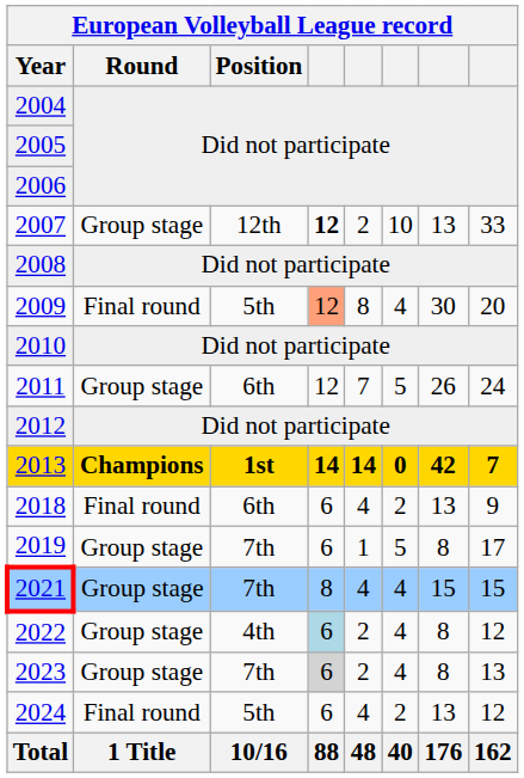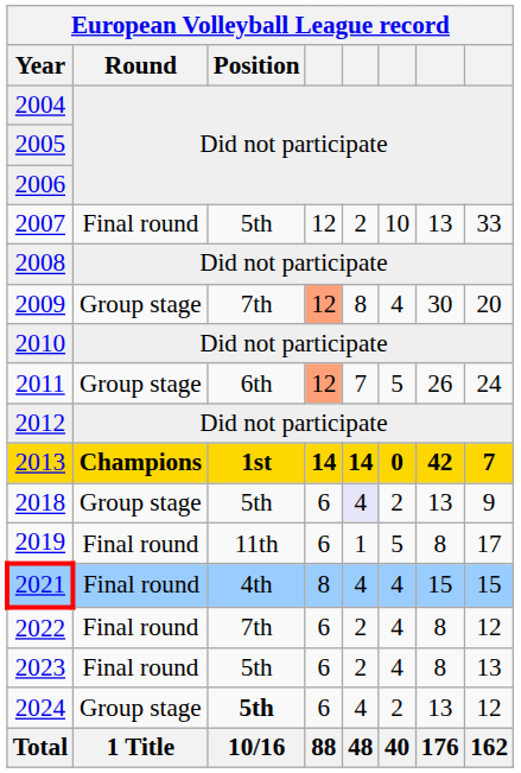 <table class="wikitable" style="text-align: center;">
 <tr>
 <th colspan=8><a href='#'>European Volleyball League record</a></th>
 </tr>
 <tr>
 <th>Year</th>
 <th>Round</th>
 <th>Position</th>
 <th></th>
 <th></th>
 <th></th>
 <th></th>
 <th></th>
 </tr>
 <tr bgcolor="efefef">
 <td> <a href='#'>2004</a></td>
 <td align=center colspan=7 rowspan=3>Did not participate</td>
 </tr>
 <tr bgcolor="efefef">
 <td> <a href='#'>2005</a></td>
 </tr>
 <tr bgcolor="efefef">
 <td> <a href='#'>2006</a></td>
 </tr>
 <tr>
 <td> <a href='#'>2007</a></td>
-<td>Group stage</td>
-<td>12th</td>
-<td><strong>12</strong></td>
+<td>Final round</td>
+<td>5th</td>
+<td>12</td>
 <td>2</td>
 <td>10</td>
 <td>13</td>
 <td>33</td>
 </tr>
 <tr bgcolor="efefef">
 <td> <a href='#'>2008</a></td>
 <td align=center colspan=7>Did not participate</td>
 </tr>
 <tr>
 <td> <a href='#'>2009</a></td>
-<td>Final round</td>
-<td>5th</td>
+<td>Group stage</td>
+<td>7th</td>
 <td style="background: lightsalmon;">12</td>
 <td>8</td>
 <td>4</td>
 <td>30</td>
 <td>20</td>
 </tr>
 <tr bgcolor="efefef">
 <td> <a href='#'>2010</a></td>
 <td align=center colspan=7>Did not participate</td>
 </tr>
 <tr>
 <td> <a href='#'>2011</a></td>
 <td>Group stage</td>
 <td>6th</td>
-<td>12</td>
+<td style="background: lightsalmon;">12</td>
 <td>7</td>
 <td>5</td>
 <td>26</td>
 <td>24</td>
 </tr>
 <tr bgcolor="efefef">
 <td> <a href='#'>2012</a></td>
 <td align=center colspan=7>Did not participate</td>
 </tr>
 <tr bgcolor=gold>
 <td> <a href='#'>2013</a></td>
 <td><strong>Champions</strong></td>
 <td><strong>1st</strong></td>
 <td><strong>14</strong></td>
 <td><strong>14</strong></td>
 <td><strong>0</strong></td>
 <td><strong>42</strong></td>
 <td><strong>7</strong></td>
 </tr>
 <tr>
 <td> <a href='#'>2018</a></td>
-<td>Final round</td>
-<td>6th</td>
+<td>Group stage</td>
+<td>5th</td>
 <td>6</td>
-<td>4</td>
+<td style="background: lavender;">4</td>
 <td>2</td>
 <td>13</td>
 <td>9</td>
 </tr>
 <tr>
 <td> <a href='#'>2019</a></td>
-<td>Group stage</td>
-<td>7th</td>
+<td>Final round</td>
+<td>11th</td>
 <td>6</td>
 <td>1</td>
 <td>5</td>
 <td>8</td>
 <td>17</td>
 </tr>
 <tr bgcolor=#9acdff>
 <td style="border:3px solid red"> <a href='#'>2021</a></td>
-<td>Group stage</td>
-<td>7th</td>
+<td>Final round</td>
+<td>4th</td>
 <td>8</td>
 <td>4</td>
 <td>4</td>
 <td>15</td>
 <td>15</td>
 </tr>
 <tr>
 <td> <a href='#'>2022</a></td>
-<td>Group stage</td>
-<td>4th</td>
-<td style="background: lightblue;">6</td>
+<td>Final round</td>
+<td>7th</td>
+<td>6</td>
 <td>2</td>
 <td>4</td>
 <td>8</td>
 <td>12</td>
 </tr>
 <tr>
 <td> <a href='#'>2023</a></td>
-<td>Group stage</td>
-<td>7th</td>
-<td style="background: lightgrey;">6</td>
+<td>Final round</td>
+<td>5th</td>
+<td>6</td>
 <td>2</td>
 <td>4</td>
 <td>8</td>
 <td>13</td>
 </tr>
 <tr>
 <td> <a href='#'>2024</a></td>
-<td>Final round</td>
-<td>5th</td>
+<td>Group stage</td>
+<td><strong>5th</strong></td>
 <td>6</td>
 <td>4</td>
 <td>2</td>
 <td>13</td>
 <td>12</td>
 </tr>
 <tr>
 <th>Total</th>
 <th>1 Title</th>
 <th>10/16</th>
 <th>88</th>
 <th>48</th>
 <th>40</th>
 <th>176</th>
 <th>162</th>
 </tr>
 </table>
